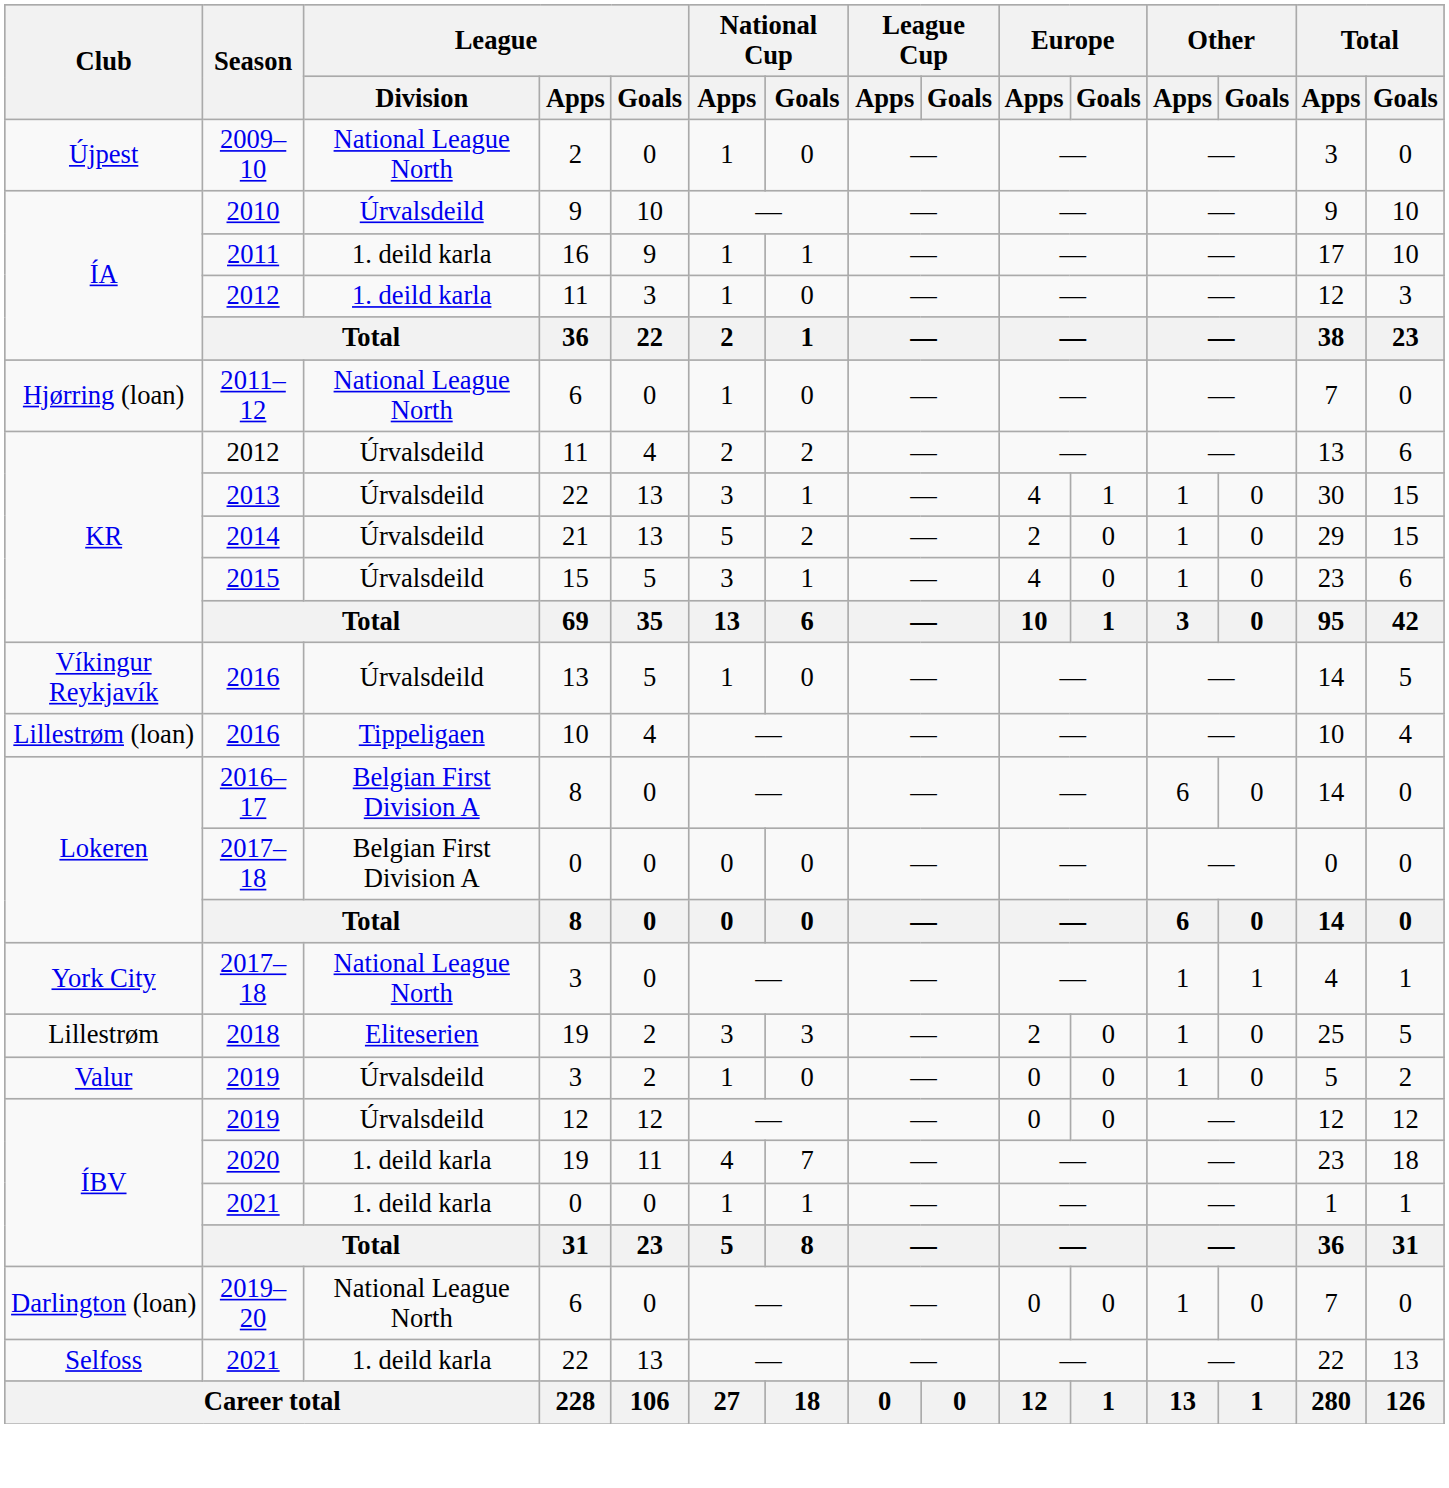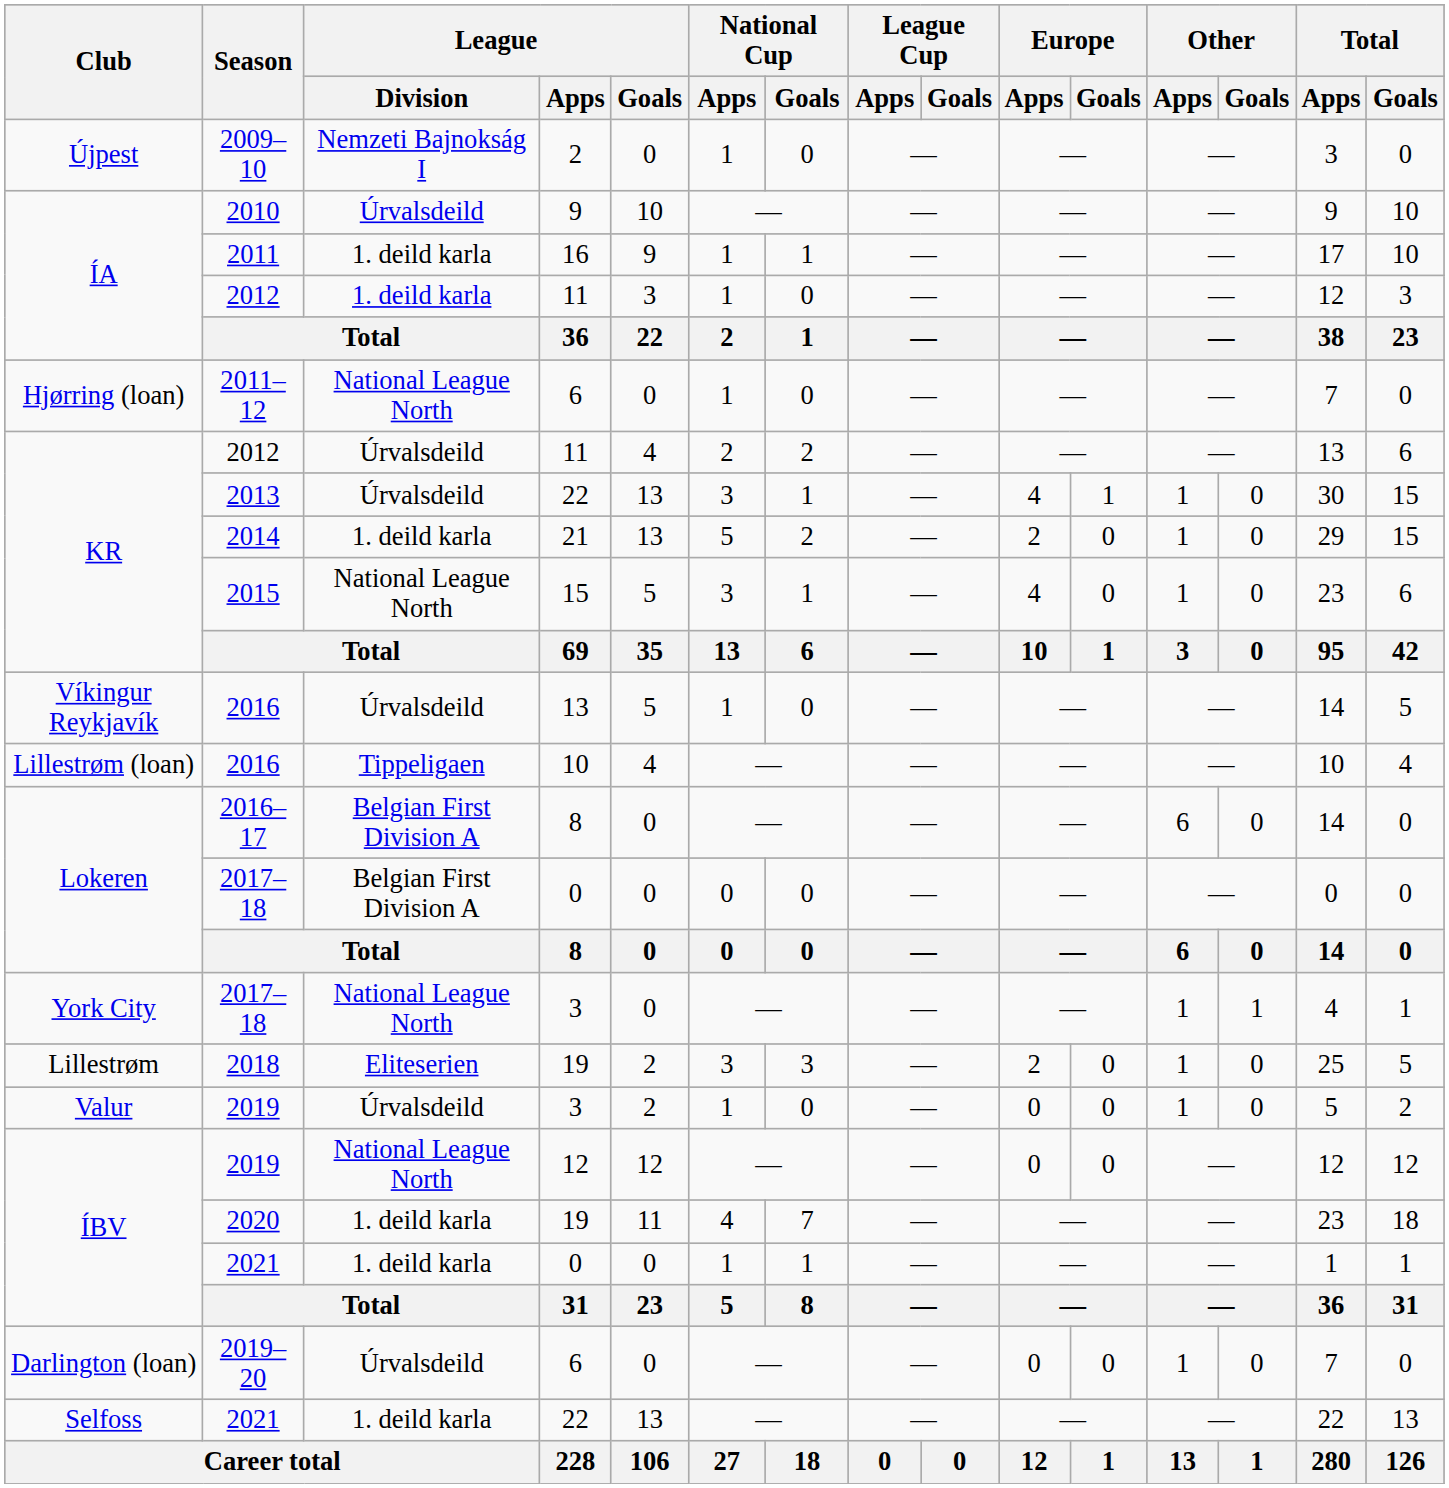 <table class=wikitable style=text-align:center>
 <tr>
 <th rowspan=2>Club</th>
 <th rowspan=2>Season</th>
 <th colspan=3>League</th>
 <th colspan=2>National Cup</th>
 <th colspan=2>League Cup</th>
 <th colspan=2>Europe</th>
 <th colspan=2>Other</th>
 <th colspan=2>Total</th>
 </tr>
 <tr>
 <th>Division</th>
 <th>Apps</th>
 <th>Goals</th>
 <th>Apps</th>
 <th>Goals</th>
 <th>Apps</th>
 <th>Goals</th>
 <th>Apps</th>
 <th>Goals</th>
 <th>Apps</th>
 <th>Goals</th>
 <th>Apps</th>
 <th>Goals</th>
 </tr>
 <tr>
 <td><a href='#'>Újpest</a></td>
 <td><a href='#'>2009–10</a></td>
-<td><a href='#'>National League North</a></td>
+<td><a href='#'>Nemzeti Bajnokság I</a></td>
 <td>2</td>
 <td>0</td>
 <td>1</td>
 <td>0</td>
 <td colspan=2>—</td>
 <td colspan=2>—</td>
 <td colspan=2>—</td>
 <td>3</td>
 <td>0</td>
 </tr>
 <tr>
 <td rowspan=4><a href='#'>ÍA</a></td>
 <td><a href='#'>2010</a></td>
 <td><a href='#'>Úrvalsdeild</a></td>
 <td>9</td>
 <td>10</td>
 <td colspan=2>—</td>
 <td colspan=2>—</td>
 <td colspan=2>—</td>
 <td colspan=2>—</td>
 <td>9</td>
 <td>10</td>
 </tr>
 <tr>
 <td><a href='#'>2011</a></td>
 <td>1. deild karla</td>
 <td>16</td>
 <td>9</td>
 <td>1</td>
 <td>1</td>
 <td colspan=2>—</td>
 <td colspan=2>—</td>
 <td colspan=2>—</td>
 <td>17</td>
 <td>10</td>
 </tr>
 <tr>
 <td><a href='#'>2012</a></td>
 <td><a href='#'>1. deild karla</a></td>
 <td>11</td>
 <td>3</td>
 <td>1</td>
 <td>0</td>
 <td colspan=2>—</td>
 <td colspan=2>—</td>
 <td colspan=2>—</td>
 <td>12</td>
 <td>3</td>
 </tr>
 <tr>
 <th colspan=2>Total</th>
 <th>36</th>
 <th>22</th>
 <th>2</th>
 <th>1</th>
 <th colspan=2>—</th>
 <th colspan=2>—</th>
 <th colspan=2>—</th>
 <th>38</th>
 <th>23</th>
 </tr>
 <tr>
 <td><a href='#'>Hjørring</a> (loan)</td>
 <td><a href='#'>2011–12</a></td>
 <td><a href='#'>National League North</a></td>
 <td>6</td>
 <td>0</td>
 <td>1</td>
 <td>0</td>
 <td colspan=2>—</td>
 <td colspan=2>—</td>
 <td colspan=2>—</td>
 <td>7</td>
 <td>0</td>
 </tr>
 <tr>
 <td rowspan=5><a href='#'>KR</a></td>
 <td>2012</td>
 <td>Úrvalsdeild</td>
 <td>11</td>
 <td>4</td>
 <td>2</td>
 <td>2</td>
 <td colspan=2>—</td>
 <td colspan=2>—</td>
 <td colspan=2>—</td>
 <td>13</td>
 <td>6</td>
 </tr>
 <tr>
 <td><a href='#'>2013</a></td>
 <td>Úrvalsdeild</td>
 <td>22</td>
 <td>13</td>
 <td>3</td>
 <td>1</td>
 <td colspan=2>—</td>
 <td>4</td>
 <td>1</td>
 <td>1</td>
 <td>0</td>
 <td>30</td>
 <td>15</td>
 </tr>
 <tr>
 <td><a href='#'>2014</a></td>
-<td>Úrvalsdeild</td>
+<td>1. deild karla</td>
 <td>21</td>
 <td>13</td>
 <td>5</td>
 <td>2</td>
 <td colspan=2>—</td>
 <td>2</td>
 <td>0</td>
 <td>1</td>
 <td>0</td>
 <td>29</td>
 <td>15</td>
 </tr>
 <tr>
 <td><a href='#'>2015</a></td>
-<td>Úrvalsdeild</td>
+<td>National League North</td>
 <td>15</td>
 <td>5</td>
 <td>3</td>
 <td>1</td>
 <td colspan=2>—</td>
 <td>4</td>
 <td>0</td>
 <td>1</td>
 <td>0</td>
 <td>23</td>
 <td>6</td>
 </tr>
 <tr>
 <th colspan=2>Total</th>
 <th>69</th>
 <th>35</th>
 <th>13</th>
 <th>6</th>
 <th colspan=2>—</th>
 <th>10</th>
 <th>1</th>
 <th>3</th>
 <th>0</th>
 <th>95</th>
 <th>42</th>
 </tr>
 <tr>
 <td><a href='#'>Víkingur Reykjavík</a></td>
 <td><a href='#'>2016</a></td>
 <td>Úrvalsdeild</td>
 <td>13</td>
 <td>5</td>
 <td>1</td>
 <td>0</td>
 <td colspan=2>—</td>
 <td colspan=2>—</td>
 <td colspan=2>—</td>
 <td>14</td>
 <td>5</td>
 </tr>
 <tr>
 <td><a href='#'>Lillestrøm</a> (loan)</td>
 <td><a href='#'>2016</a></td>
 <td><a href='#'>Tippeligaen</a></td>
 <td>10</td>
 <td>4</td>
 <td colspan=2>—</td>
 <td colspan=2>—</td>
 <td colspan=2>—</td>
 <td colspan=2>—</td>
 <td>10</td>
 <td>4</td>
 </tr>
 <tr>
 <td rowspan=3><a href='#'>Lokeren</a></td>
 <td><a href='#'>2016–17</a></td>
 <td><a href='#'>Belgian First Division A</a></td>
 <td>8</td>
 <td>0</td>
 <td colspan=2>—</td>
 <td colspan=2>—</td>
 <td colspan=2>—</td>
 <td>6</td>
 <td>0</td>
 <td>14</td>
 <td>0</td>
 </tr>
 <tr>
 <td><a href='#'>2017–18</a></td>
 <td>Belgian First Division A</td>
 <td>0</td>
 <td>0</td>
 <td>0</td>
 <td>0</td>
 <td colspan=2>—</td>
 <td colspan=2>—</td>
 <td colspan=2>—</td>
 <td>0</td>
 <td>0</td>
 </tr>
 <tr>
 <th colspan=2>Total</th>
 <th>8</th>
 <th>0</th>
 <th>0</th>
 <th>0</th>
 <th colspan=2>—</th>
 <th colspan=2>—</th>
 <th>6</th>
 <th>0</th>
 <th>14</th>
 <th>0</th>
 </tr>
 <tr>
 <td><a href='#'>York City</a></td>
 <td><a href='#'>2017–18</a></td>
 <td><a href='#'>National League North</a></td>
 <td>3</td>
 <td>0</td>
 <td colspan=2>—</td>
 <td colspan=2>—</td>
 <td colspan=2>—</td>
 <td>1</td>
 <td>1</td>
 <td>4</td>
 <td>1</td>
 </tr>
 <tr>
 <td>Lillestrøm</td>
 <td><a href='#'>2018</a></td>
 <td><a href='#'>Eliteserien</a></td>
 <td>19</td>
 <td>2</td>
 <td>3</td>
 <td>3</td>
 <td colspan=2>—</td>
 <td>2</td>
 <td>0</td>
 <td>1</td>
 <td>0</td>
 <td>25</td>
 <td>5</td>
 </tr>
 <tr>
 <td><a href='#'>Valur</a></td>
 <td><a href='#'>2019</a></td>
 <td>Úrvalsdeild</td>
 <td>3</td>
 <td>2</td>
 <td>1</td>
 <td>0</td>
 <td colspan=2>—</td>
 <td>0</td>
 <td>0</td>
 <td>1</td>
 <td>0</td>
 <td>5</td>
 <td>2</td>
 </tr>
 <tr>
 <td rowspan="4"><a href='#'>ÍBV</a></td>
 <td><a href='#'>2019</a></td>
-<td>Úrvalsdeild</td>
+<td><a href='#'>National League North</a></td>
 <td>12</td>
 <td>12</td>
 <td colspan=2>—</td>
 <td colspan=2>—</td>
 <td>0</td>
 <td>0</td>
 <td colspan=2>—</td>
 <td>12</td>
 <td>12</td>
 </tr>
 <tr>
 <td><a href='#'>2020</a></td>
 <td>1. deild karla</td>
 <td>19</td>
 <td>11</td>
 <td>4</td>
 <td>7</td>
 <td colspan=2>—</td>
 <td colspan=2>—</td>
 <td colspan=2>—</td>
 <td>23</td>
 <td>18</td>
 </tr>
 <tr>
 <td><a href='#'>2021</a></td>
 <td>1. deild karla</td>
 <td>0</td>
 <td>0</td>
 <td>1</td>
 <td>1</td>
 <td colspan=2>—</td>
 <td colspan=2>—</td>
 <td colspan=2>—</td>
 <td>1</td>
 <td>1</td>
 </tr>
 <tr>
 <th colspan="2">Total</th>
 <th>31</th>
 <th>23</th>
 <th>5</th>
 <th>8</th>
 <th colspan=2>—</th>
 <th colspan=2>—</th>
 <th colspan=2>—</th>
 <th>36</th>
 <th>31</th>
 </tr>
 <tr>
 <td><a href='#'>Darlington</a> (loan)</td>
 <td><a href='#'>2019–20</a></td>
-<td>National League North</td>
+<td>Úrvalsdeild</td>
 <td>6</td>
 <td>0</td>
 <td colspan=2>—</td>
 <td colspan=2>—</td>
 <td>0</td>
 <td>0</td>
 <td>1</td>
 <td>0</td>
 <td>7</td>
 <td>0</td>
 </tr>
 <tr>
 <td><a href='#'>Selfoss</a></td>
 <td><a href='#'>2021</a></td>
 <td>1. deild karla</td>
 <td>22</td>
 <td>13</td>
 <td colspan=2>—</td>
 <td colspan=2>—</td>
 <td colspan=2>—</td>
 <td colspan=2>—</td>
 <td>22</td>
 <td>13</td>
 </tr>
 <tr>
 <th colspan=3>Career total</th>
 <th>228</th>
 <th>106</th>
 <th>27</th>
 <th>18</th>
 <th>0</th>
 <th>0</th>
 <th>12</th>
 <th>1</th>
 <th>13</th>
 <th>1</th>
 <th>280</th>
 <th>126</th>
 </tr>
 </table>
